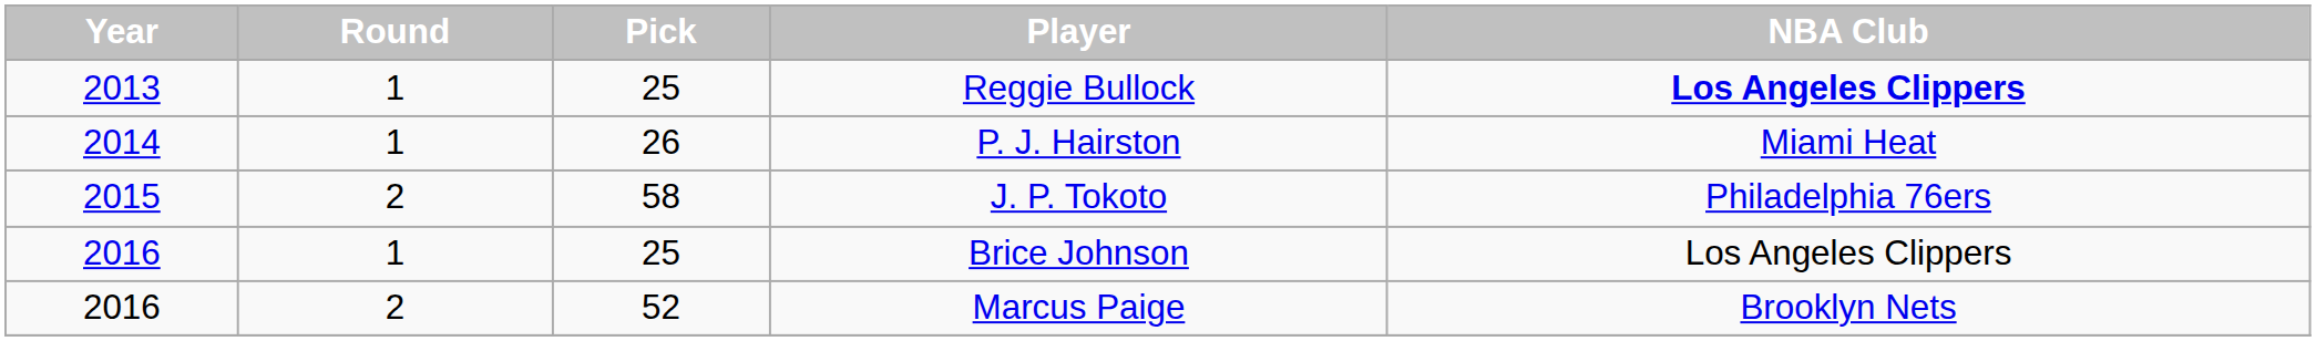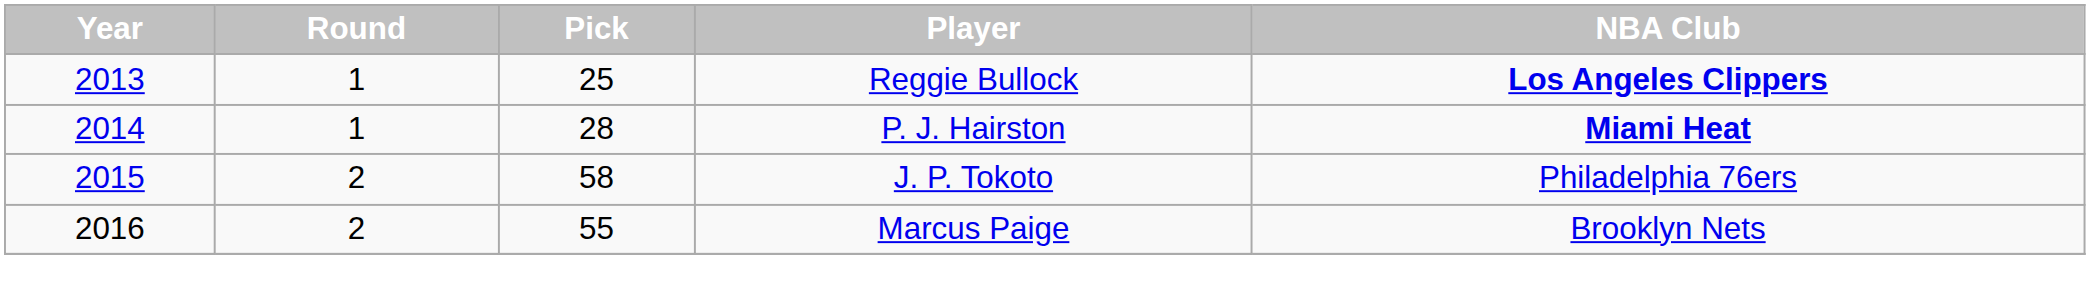 <table class="wikitable" width="84%">
 <tr align="center"  style="background:silver;color:white;">
 <td><strong>Year</strong></td>
 <td><strong>Round</strong></td>
 <td><strong>Pick</strong></td>
 <td><strong>Player</strong></td>
 <td><strong>NBA Club</strong></td>
 </tr>
 <tr align="center" bgcolor="">
 <td><a href='#'>2013</a></td>
 <td>1</td>
 <td>25</td>
 <td><a href='#'>Reggie Bullock</a></td>
 <td><strong><a href='#'>Los Angeles Clippers</a></strong></td>
 </tr>
 <tr align="center" bgcolor="">
 <td><a href='#'>2014</a></td>
 <td>1</td>
-<td>26</td>
+<td>28</td>
 <td><a href='#'>P. J. Hairston</a></td>
-<td><a href='#'>Miami Heat</a></td>
+<td><strong><a href='#'>Miami Heat</a></strong></td>
 </tr>
 <tr align="center" bgcolor="">
 <td><a href='#'>2015</a></td>
 <td>2</td>
 <td>58</td>
 <td><a href='#'>J. P. Tokoto</a></td>
 <td><a href='#'>Philadelphia 76ers</a></td>
 </tr>
 <tr align="center" bgcolor="">
-<td><a href='#'>2016</a></td>
-<td>1</td>
-<td>25</td>
-<td><a href='#'>Brice Johnson</a></td>
-<td>Los Angeles Clippers</td>
-</tr>
-<tr align="center" bgcolor="">
 <td>2016</td>
 <td>2</td>
-<td>52</td>
+<td>55</td>
 <td><a href='#'>Marcus Paige</a></td>
 <td><a href='#'>Brooklyn Nets</a></td>
 </tr>
 <tr align="center" bgcolor="">
 </tr>
 </table>
